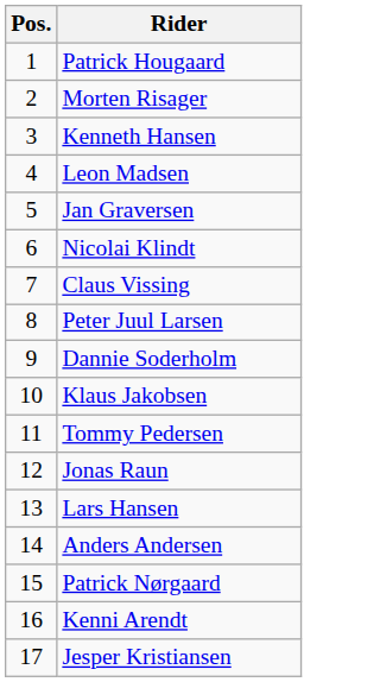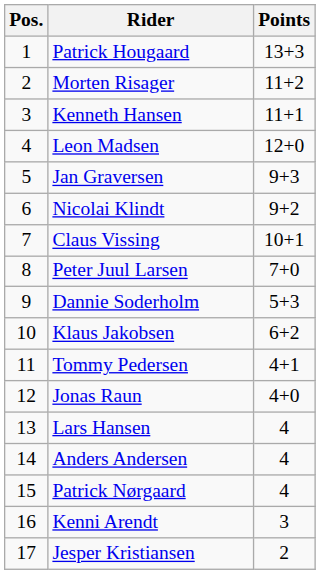 <table class=wikitable style="font-size:93%;">
 <tr>
 <th width=25px>Pos.</th>
 <th width=150px>Rider</th>
+<th width=40px>Points</th>
 </tr>
 <tr align=center>
 <td>1</td>
 <td align=left><a href='#'>Patrick Hougaard</a></td>
+<td>13+3</td>
 </tr>
 <tr align=center>
 <td>2</td>
 <td align=left><a href='#'>Morten Risager</a></td>
+<td>11+2</td>
 </tr>
 <tr align=center>
 <td>3</td>
 <td align=left><a href='#'>Kenneth Hansen</a></td>
+<td>11+1</td>
 </tr>
 <tr align=center>
 <td>4</td>
 <td align=left><a href='#'>Leon Madsen</a></td>
+<td>12+0</td>
 </tr>
 <tr align=center>
 <td>5</td>
 <td align=left><a href='#'>Jan Graversen</a></td>
+<td>9+3</td>
 </tr>
 <tr align=center>
 <td>6</td>
 <td align=left><a href='#'>Nicolai Klindt</a></td>
+<td>9+2</td>
 </tr>
 <tr align=center>
 <td>7</td>
 <td align=left><a href='#'>Claus Vissing</a></td>
+<td>10+1</td>
 </tr>
 <tr align=center>
 <td>8</td>
 <td align=left><a href='#'>Peter Juul Larsen</a></td>
+<td>7+0</td>
 </tr>
 <tr align=center>
 <td>9</td>
 <td align=left><a href='#'>Dannie Soderholm</a></td>
+<td>5+3</td>
 </tr>
 <tr align=center>
 <td>10</td>
 <td align=left><a href='#'>Klaus Jakobsen</a></td>
+<td>6+2</td>
 </tr>
 <tr align=center>
 <td>11</td>
 <td align=left><a href='#'>Tommy Pedersen</a></td>
+<td>4+1</td>
 </tr>
 <tr align=center>
 <td>12</td>
 <td align=left><a href='#'>Jonas Raun</a></td>
+<td>4+0</td>
 </tr>
 <tr align=center>
 <td>13</td>
 <td align=left><a href='#'>Lars Hansen</a></td>
+<td>4</td>
 </tr>
 <tr align=center>
 <td>14</td>
 <td align=left><a href='#'>Anders Andersen</a></td>
+<td>4</td>
 </tr>
 <tr align=center>
 <td>15</td>
 <td align=left><a href='#'>Patrick Nørgaard</a></td>
+<td>4</td>
 </tr>
 <tr align=center>
 <td>16</td>
 <td align=left><a href='#'>Kenni Arendt</a></td>
+<td>3</td>
 </tr>
 <tr align=center>
 <td>17</td>
 <td align=left><a href='#'>Jesper Kristiansen</a></td>
+<td>2</td>
 </tr>
 </table>
